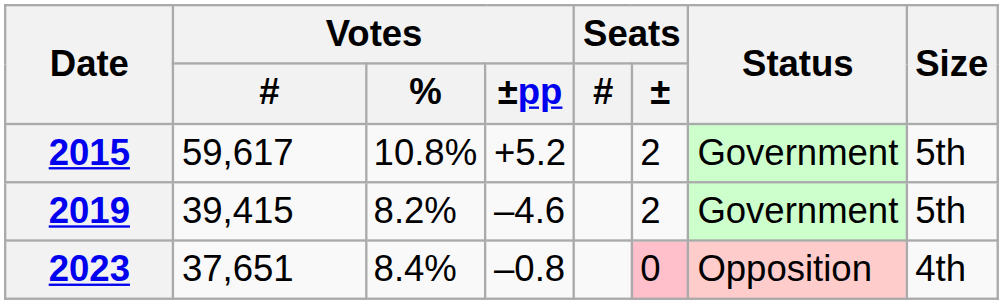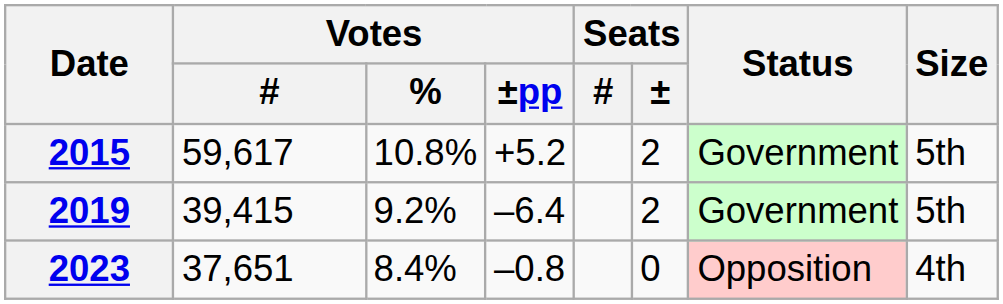 <table class="wikitable" style="font-size:98%;">
 <tr>
 <th width="65" rowspan="2">Date</th>
 <th colspan="3">Votes</th>
 <th colspan="2">Seats</th>
 <th rowspan="2">Status</th>
 <th rowspan="2">Size</th>
 </tr>
 <tr>
 <th width="75">#</th>
 <th>%</th>
 <th>±<a href='#'>pp</a></th>
 <th>#</th>
 <th>±</th>
 </tr>
 <tr>
 <th><a href='#'>2015</a></th>
 <td>59,617</td>
 <td>10.8%</td>
 <td>+5.2</td>
 <td style="text-align:center;"></td>
 <td>2</td>
 <td style="background-color:#cfc;">Government</td>
 <td>5th</td>
 </tr>
 <tr>
 <th><a href='#'>2019</a></th>
 <td>39,415</td>
-<td>8.2%</td>
-<td>–4.6</td>
+<td>9.2%</td>
+<td>–6.4</td>
 <td style="text-align:center;"></td>
 <td>2</td>
 <td style="background-color:#cfc;">Government</td>
 <td>5th</td>
 </tr>
 <tr>
 <th><a href='#'>2023</a></th>
 <td>37,651</td>
 <td>8.4%</td>
 <td>–0.8</td>
 <td style="text-align:center;"></td>
-<td style="background: pink;">0</td>
+<td>0</td>
 <td style="background:#fcc;">Opposition</td>
 <td>4th</td>
 </tr>
 </table>
